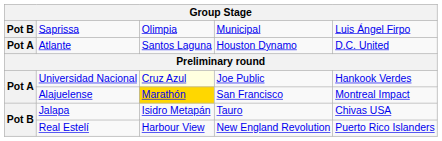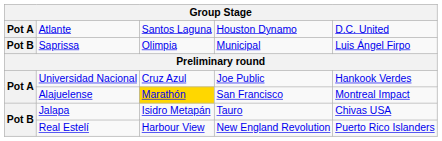 <table class="wikitable">
 <tr>
 <th colspan=5>Group Stage</th>
+</tr>
+<tr>
+<th>Pot A</th>
+<td> <a href='#'>Atlante</a></td>
+<td> <a href='#'>Santos Laguna</a></td>
+<td> <a href='#'>Houston Dynamo</a></td>
+<td> <a href='#'>D.C. United</a></td>
 </tr>
 <tr>
 <th>Pot B</th>
 <td> <a href='#'>Saprissa</a></td>
 <td> <a href='#'>Olimpia</a></td>
 <td> <a href='#'>Municipal</a></td>
 <td> <a href='#'>Luis Ángel Firpo</a></td>
 </tr>
 <tr>
-<th>Pot A</th>
-<td> <a href='#'>Atlante</a></td>
-<td> <a href='#'>Santos Laguna</a></td>
-<td> <a href='#'>Houston Dynamo</a></td>
-<td> <a href='#'>D.C. United</a></td>
-</tr>
-<tr>
 <th colspan=5>Preliminary round</th>
 </tr>
 <tr>
 <th rowspan=2>Pot A</th>
 <td> <a href='#'>Universidad Nacional</a></td>
-<td style="background: lightyellow;"> <a href='#'>Cruz Azul</a></td>
+<td> <a href='#'>Cruz Azul</a></td>
 <td> <a href='#'>Joe Public</a></td>
 <td> <a href='#'>Hankook Verdes</a></td>
 </tr>
 <tr>
 <td> <a href='#'>Alajuelense</a></td>
 <td style="background: gold;"> <a href='#'>Marathón</a></td>
 <td> <a href='#'>San Francisco</a></td>
 <td> <a href='#'>Montreal Impact</a></td>
 </tr>
 <tr>
 <th rowspan=2>Pot B</th>
 <td> <a href='#'>Jalapa</a></td>
 <td> <a href='#'>Isidro Metapán</a></td>
 <td> <a href='#'>Tauro</a></td>
 <td> <a href='#'>Chivas USA</a></td>
 </tr>
 <tr>
 <td> <a href='#'>Real Estelí</a></td>
 <td> <a href='#'>Harbour View</a></td>
 <td> <a href='#'>New England Revolution</a></td>
 <td> <a href='#'>Puerto Rico Islanders</a></td>
 </tr>
 </table>
